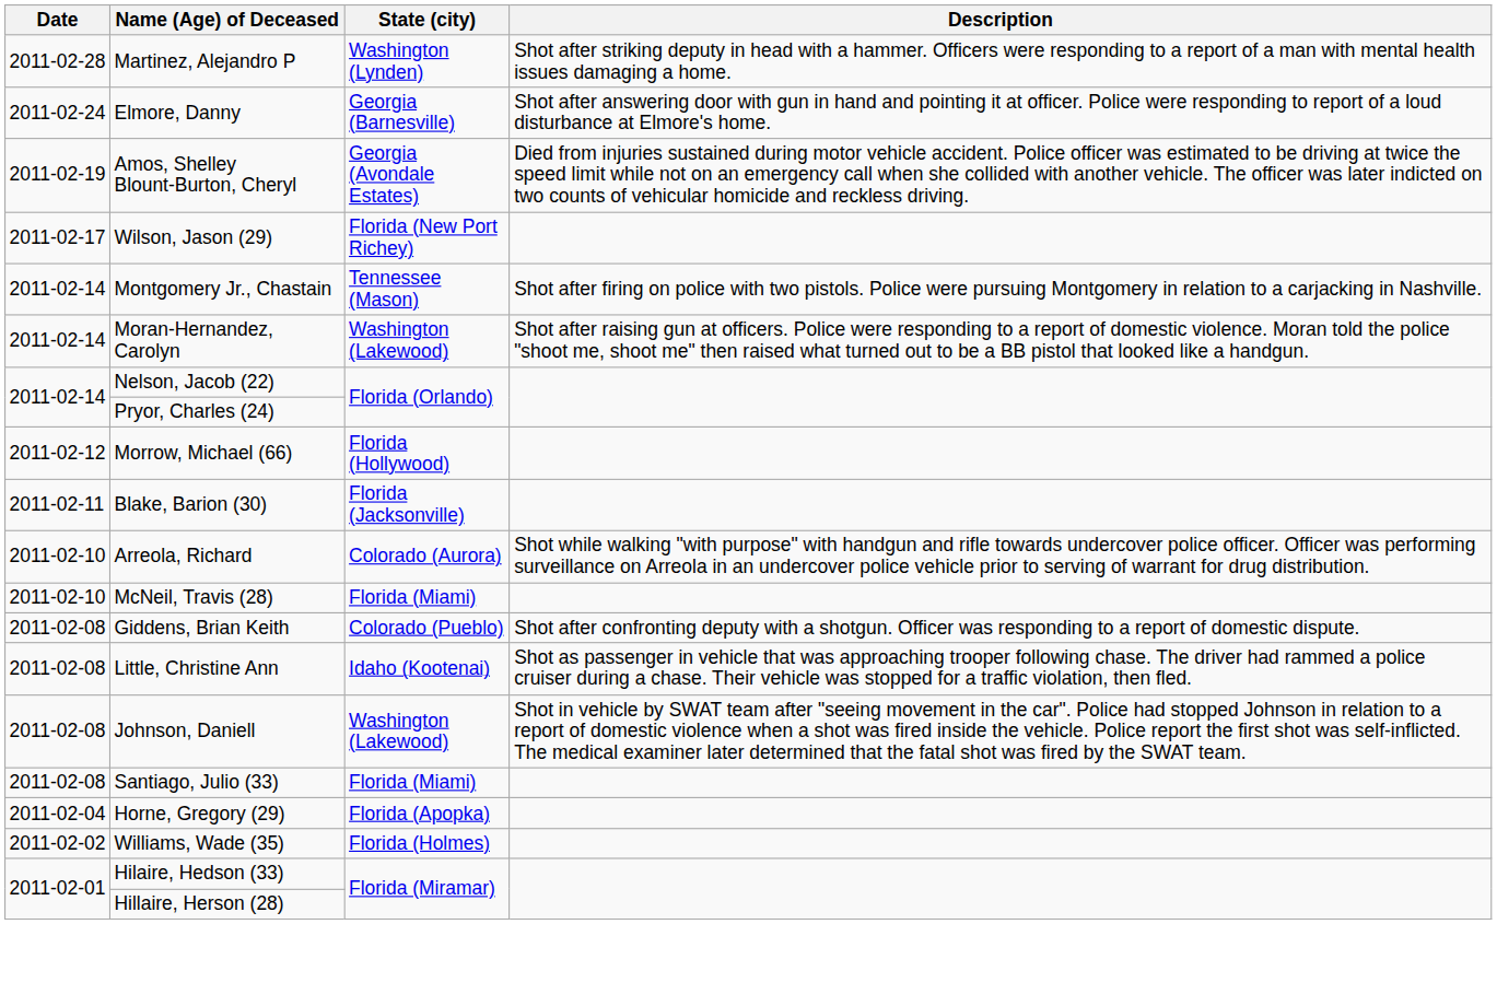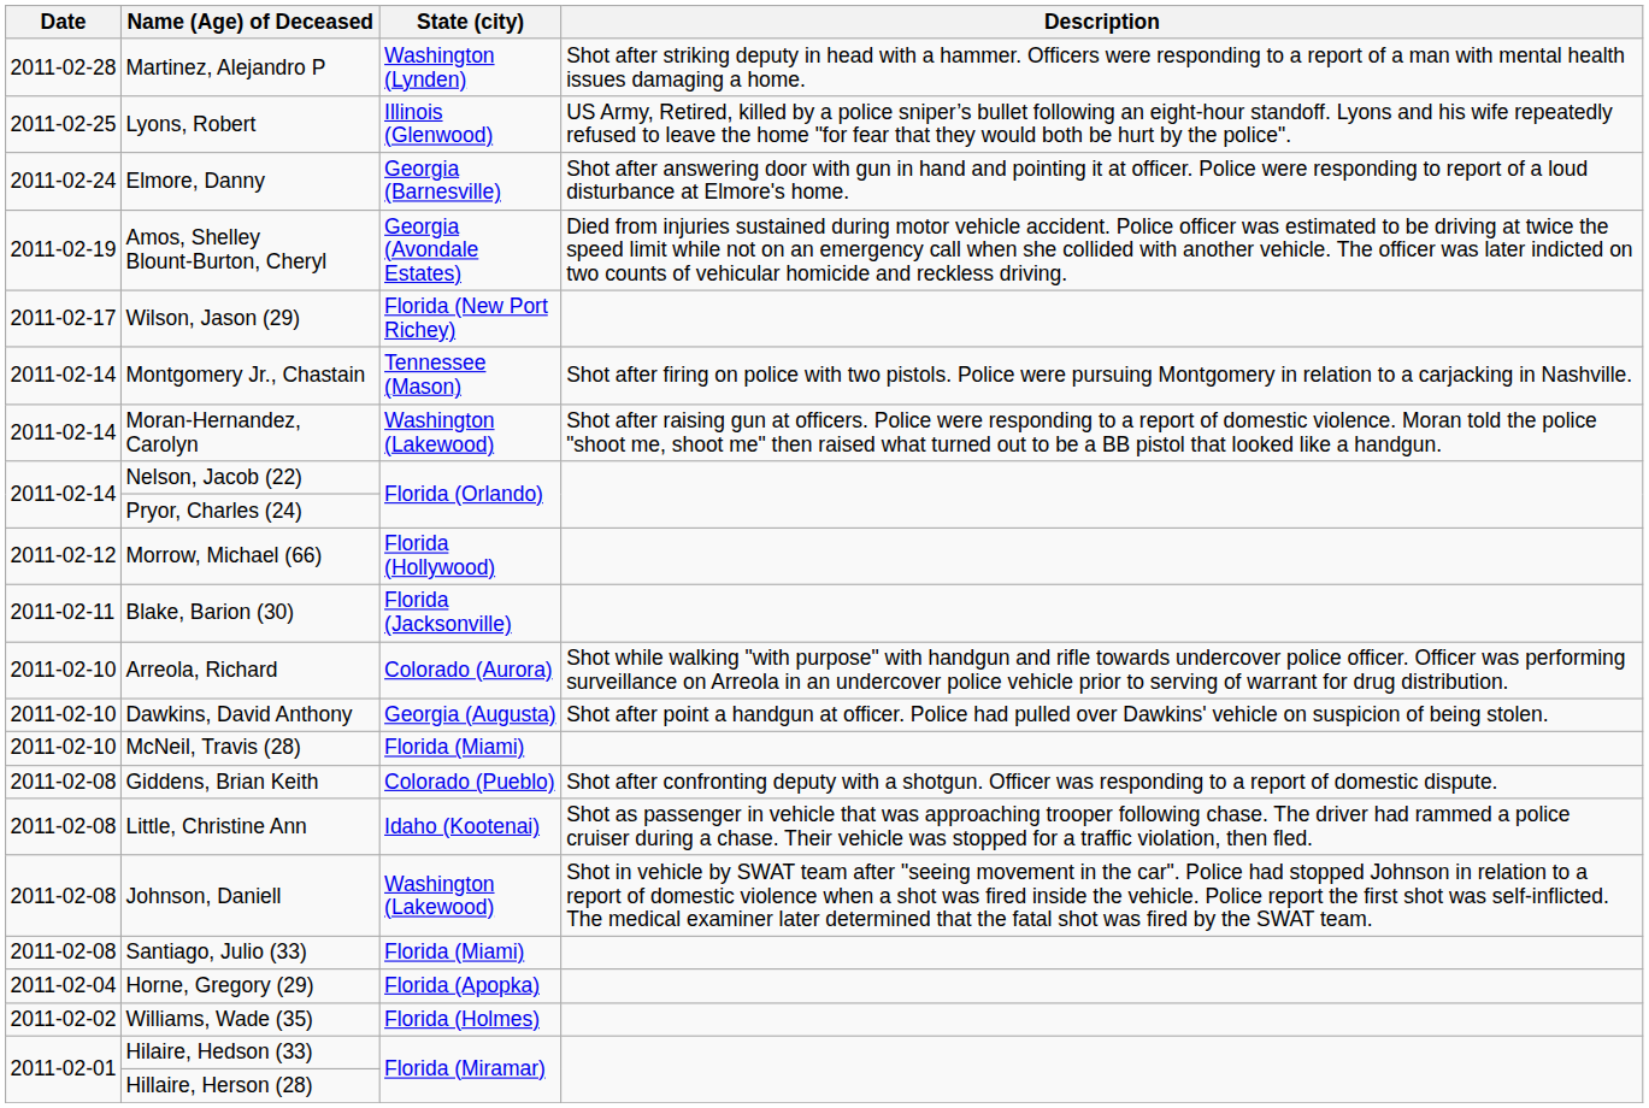 <table class="wikitable sortable" id="killed">
 <tr>
 <th>Date</th>
 <th nowrap>Name (Age) of Deceased</th>
 <th>State (city)</th>
 <th>Description</th>
 </tr>
 <tr>
 <td>2011-02-28</td>
 <td>Martinez, Alejandro P</td>
 <td><a href='#'>Washington (Lynden)</a></td>
 <td>Shot after striking deputy in head with a hammer.  Officers were responding to a report of a man with mental health issues damaging a home.</td>
+</tr>
+<tr>
+<td>2011-02-25</td>
+<td>Lyons, Robert</td>
+<td><a href='#'>Illinois (Glenwood)</a></td>
+<td>US Army, Retired, killed by a police sniper’s bullet following an eight-hour standoff. Lyons and his wife repeatedly refused to leave the home "for fear that they would both be hurt by the police".</td>
 </tr>
 <tr>
 <td>2011-02-24</td>
 <td>Elmore, Danny</td>
 <td><a href='#'>Georgia (Barnesville)</a></td>
 <td>Shot after answering door with gun in hand and pointing it at officer.  Police were responding to report of a loud disturbance at Elmore's home.</td>
 </tr>
 <tr>
 <td>2011-02-19</td>
 <td>Amos, Shelley<br>Blount-Burton, Cheryl</td>
 <td><a href='#'>Georgia (Avondale Estates)</a></td>
 <td>Died from injuries sustained during motor vehicle accident.  Police officer was estimated to be driving at twice the speed limit while not on an emergency call when she collided with another vehicle.  The officer was later indicted on two counts of vehicular homicide and reckless driving.</td>
 </tr>
 <tr>
 <td>2011-02-17</td>
 <td>Wilson, Jason (29)</td>
 <td><a href='#'>Florida (New Port Richey)</a></td>
 <td></td>
 </tr>
 <tr>
 <td>2011-02-14</td>
 <td>Montgomery Jr., Chastain</td>
 <td><a href='#'>Tennessee (Mason)</a></td>
 <td>Shot after firing on police with two pistols. Police were pursuing Montgomery in relation to a carjacking in Nashville.</td>
 </tr>
 <tr>
 <td>2011-02-14</td>
 <td>Moran-Hernandez, Carolyn</td>
 <td><a href='#'>Washington (Lakewood)</a></td>
 <td>Shot after raising gun at officers.  Police were responding to a report of domestic violence.  Moran told the police "shoot me, shoot me" then raised what turned out to be a BB pistol that looked like a handgun.</td>
 </tr>
 <tr>
 <td rowspan="2">2011-02-14</td>
 <td>Nelson, Jacob (22)</td>
 <td rowspan="2"><a href='#'>Florida (Orlando)</a></td>
 <td rowspan="2"></td>
 </tr>
 <tr>
 <td>Pryor, Charles (24)</td>
 </tr>
 <tr>
 <td>2011-02-12</td>
 <td>Morrow, Michael (66)</td>
 <td><a href='#'>Florida (Hollywood)</a></td>
 <td></td>
 </tr>
 <tr>
 <td>2011-02-11</td>
 <td>Blake, Barion (30)</td>
 <td><a href='#'>Florida (Jacksonville)</a></td>
 <td></td>
 </tr>
 <tr>
 <td>2011-02-10</td>
 <td>Arreola, Richard</td>
 <td><a href='#'>Colorado (Aurora)</a></td>
 <td>Shot while walking "with purpose" with handgun and rifle towards undercover police officer.  Officer was performing surveillance on Arreola in an undercover police vehicle prior to serving of warrant for drug distribution.</td>
 </tr>
 <tr>
 <td>2011-02-10</td>
+<td>Dawkins, David Anthony</td>
+<td><a href='#'>Georgia (Augusta)</a></td>
+<td>Shot after point a handgun at officer.  Police had pulled over Dawkins' vehicle on suspicion of being stolen.</td>
+</tr>
+<tr>
+<td>2011-02-10</td>
 <td>McNeil, Travis (28)</td>
 <td><a href='#'>Florida (Miami)</a></td>
 <td></td>
 </tr>
 <tr>
 <td nowrap="">2011-02-08</td>
 <td>Giddens, Brian Keith</td>
 <td><a href='#'>Colorado (Pueblo)</a></td>
 <td>Shot after confronting deputy with a shotgun.  Officer was responding to a report of domestic dispute.</td>
 </tr>
 <tr>
 <td nowrap="">2011-02-08</td>
 <td>Little, Christine Ann</td>
 <td><a href='#'>Idaho (Kootenai)</a></td>
 <td>Shot as passenger in vehicle that was approaching trooper following chase.  The driver had rammed a police cruiser during a chase.   Their vehicle was stopped for a traffic violation, then fled.</td>
 </tr>
 <tr>
 <td nowrap="">2011-02-08</td>
 <td>Johnson, Daniell</td>
 <td><a href='#'>Washington (Lakewood)</a></td>
 <td>Shot in vehicle by SWAT team after "seeing movement in the car". Police had stopped Johnson in relation to a report of domestic violence when a shot was fired inside the vehicle. Police report the first shot was self-inflicted. The medical examiner later determined that the fatal shot was fired by the SWAT team.</td>
 </tr>
 <tr>
 <td>2011-02-08</td>
 <td>Santiago, Julio (33)</td>
 <td><a href='#'>Florida (Miami)</a></td>
 <td></td>
 </tr>
 <tr>
 <td>2011-02-04</td>
 <td>Horne, Gregory (29)</td>
 <td><a href='#'>Florida (Apopka)</a></td>
 <td></td>
 </tr>
 <tr>
 <td>2011-02-02</td>
 <td>Williams, Wade (35)</td>
 <td><a href='#'>Florida (Holmes)</a></td>
 <td></td>
 </tr>
 <tr>
 <td rowspan="2">2011-02-01</td>
 <td>Hilaire, Hedson (33)</td>
 <td rowspan="2"><a href='#'>Florida (Miramar)</a></td>
 <td rowspan="2"></td>
 </tr>
 <tr>
 <td>Hillaire, Herson (28)</td>
 </tr>
 </table>
